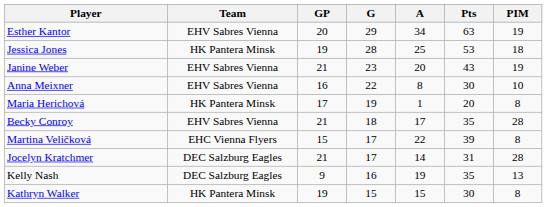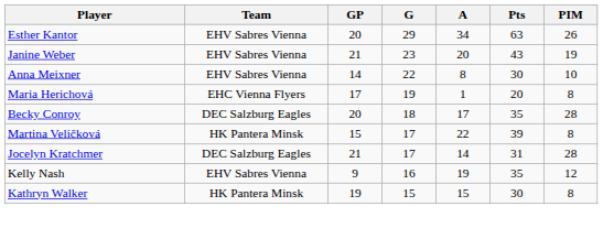 <table class="wikitable sortable" style="text-align:center; width:60%">
 <tr style="background-color:#BCD2EE">
 <th width="25%" class="unsortable">Player</th>
 <th width="20%" class="unsortable">Team</th>
 <th width="7.5%">GP</th>
 <th width="7.5%">G</th>
 <th width="7.5%">A</th>
 <th width="7.5%">Pts</th>
 <th width="7.5%">PIM</th>
 </tr>
 <tr>
 <td style="text-align:left"><a href='#'>Esther Kantor</a></td>
 <td>EHV Sabres Vienna</td>
 <td>20</td>
 <td>29</td>
 <td>34</td>
 <td>63</td>
-<td>19</td>
-</tr>
-<tr>
-<td style="text-align:left"><a href='#'>Jessica Jones</a></td>
-<td>HK Pantera Minsk</td>
-<td>19</td>
-<td>28</td>
-<td>25</td>
-<td>53</td>
-<td>18</td>
+<td>26</td>
 </tr>
 <tr>
 <td style="text-align:left"><a href='#'>Janine Weber</a></td>
 <td>EHV Sabres Vienna</td>
 <td>21</td>
 <td>23</td>
 <td>20</td>
 <td>43</td>
 <td>19</td>
 </tr>
 <tr>
 <td style="text-align:left"><a href='#'>Anna Meixner</a></td>
 <td>EHV Sabres Vienna</td>
-<td>16</td>
+<td>14</td>
 <td>22</td>
 <td>8</td>
 <td>30</td>
 <td>10</td>
 </tr>
 <tr>
 <td style="text-align:left"><a href='#'>Maria Herichová</a></td>
-<td>HK Pantera Minsk</td>
+<td>EHC Vienna Flyers</td>
 <td>17</td>
 <td>19</td>
 <td>1</td>
 <td>20</td>
 <td>8</td>
 </tr>
 <tr>
 <td style="text-align:left"><a href='#'>Becky Conroy</a></td>
-<td>EHV Sabres Vienna</td>
-<td>21</td>
+<td>DEC Salzburg Eagles</td>
+<td>20</td>
 <td>18</td>
 <td>17</td>
 <td>35</td>
 <td>28</td>
 </tr>
 <tr>
 <td style="text-align:left"><a href='#'>Martina Veličková</a></td>
-<td>EHC Vienna Flyers</td>
+<td>HK Pantera Minsk</td>
 <td>15</td>
 <td>17</td>
 <td>22</td>
 <td>39</td>
 <td>8</td>
 </tr>
 <tr>
 <td style="text-align:left"><a href='#'>Jocelyn Kratchmer</a></td>
 <td>DEC Salzburg Eagles</td>
 <td>21</td>
 <td>17</td>
 <td>14</td>
 <td>31</td>
 <td>28</td>
 </tr>
 <tr>
 <td style="text-align:left">Kelly Nash</td>
-<td>DEC Salzburg Eagles</td>
+<td>EHV Sabres Vienna</td>
 <td>9</td>
 <td>16</td>
 <td>19</td>
 <td>35</td>
-<td>13</td>
+<td>12</td>
 </tr>
 <tr>
 <td style="text-align:left"><a href='#'>Kathryn Walker</a></td>
 <td>HK Pantera Minsk</td>
 <td>19</td>
 <td>15</td>
 <td>15</td>
 <td>30</td>
 <td>8</td>
 </tr>
 </table>
